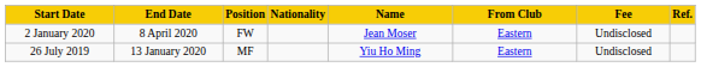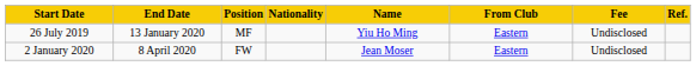 <table class="wikitable"  style="text-align:center; font-size:90%;">
 <tr>
 <th style="background:#f7cd06; color:#000000; width:130px;">Start Date</th>
 <th style="background:#f7cd06; color:#000000; width:130px;">End Date</th>
 <th style="background:#f7cd06; color:#000000; width:50px;">Position</th>
 <th style="background:#f7cd06; color:#000000; width:50px;">Nationality</th>
 <th style="background:#f7cd06; color:#000000; width:150px;">Name</th>
 <th style="background:#f7cd06; color:#000000; width:150px;">From Club</th>
 <th style="background:#f7cd06; color:#000000; width:110px;">Fee</th>
 <th style="background:#f7cd06; color:#000000; width:25px;">Ref.</th>
 </tr>
 <tr>
+<td>26 July 2019</td>
+<td>13 January 2020</td>
+<td>MF</td>
+<td></td>
+<td><a href='#'>Yiu Ho Ming</a></td>
+<td><a href='#'>Eastern</a></td>
+<td>Undisclosed</td>
+<td></td>
+</tr>
+<tr>
 <td>2 January 2020</td>
 <td>8 April 2020</td>
 <td>FW</td>
 <td></td>
 <td><a href='#'>Jean Moser</a></td>
 <td><a href='#'>Eastern</a></td>
 <td>Undisclosed</td>
 <td></td>
 </tr>
-<tr>
-<td>26 July 2019</td>
-<td>13 January 2020</td>
-<td>MF</td>
-<td></td>
-<td><a href='#'>Yiu Ho Ming</a></td>
-<td><a href='#'>Eastern</a></td>
-<td>Undisclosed</td>
-<td></td>
-</tr>
 </table>
